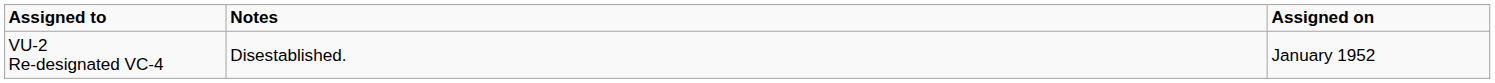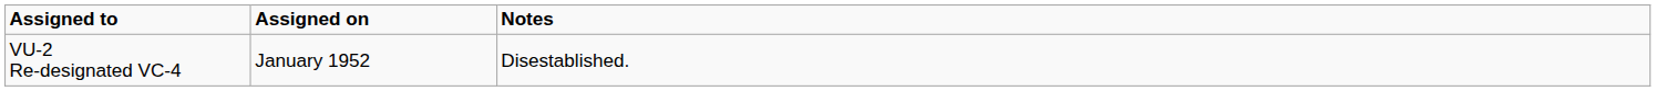 <table class="wikitable" style="width: 70%;">
 <tr>
 <td style="width: 200px;"><strong>Assigned to</strong></td>
+<td style="width: 200px;"><strong>Assigned on</strong></td>
 <td><strong>Notes</strong></td>
-<td style="width: 200px;"><strong>Assigned on</strong></td>
 </tr>
 <tr>
 <td>VU-2<br>Re-designated VC-4</td>
+<td>January 1952</td>
 <td>Disestablished.</td>
-<td>January 1952</td>
 </tr>
 </table>
